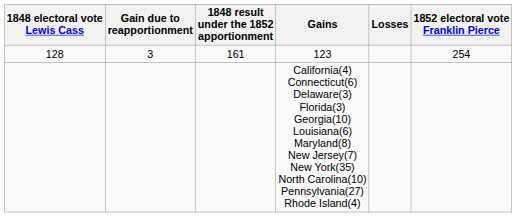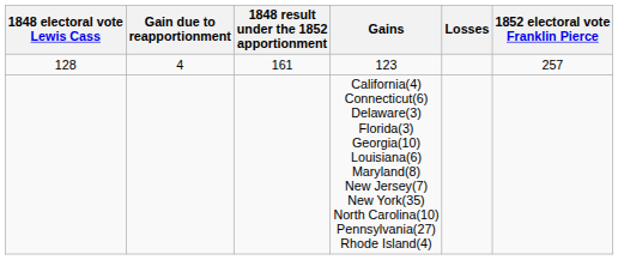 <table class="wikitable" style="text-align:center">
 <tr>
 <th>1848 electoral vote<br><a href='#'>Lewis Cass</a></th>
 <th>Gain due to<br>reapportionment</th>
 <th>1848 result<br>under the 1852<br>apportionment</th>
 <th>Gains</th>
 <th>Losses</th>
 <th>1852 electoral vote<br><a href='#'>Franklin Pierce</a></th>
 </tr>
 <tr>
 <td>128</td>
-<td> 3</td>
+<td> 4</td>
 <td>161</td>
 <td> 123</td>
 <td></td>
-<td>254</td>
+<td>257</td>
 </tr>
 <tr>
 <td></td>
 <td></td>
 <td></td>
 <td>California(4)<br>Connecticut(6)<br>Delaware(3)<br>Florida(3)<br>Georgia(10)<br>Louisiana(6)<br>Maryland(8)<br>New Jersey(7)<br>New York(35)<br>North Carolina(10)<br>Pennsylvania(27)<br>Rhode Island(4)</td>
 <td></td>
 <td></td>
 </tr>
 </table>
